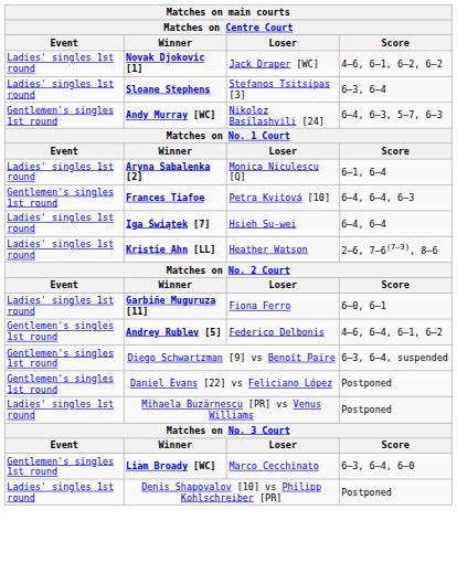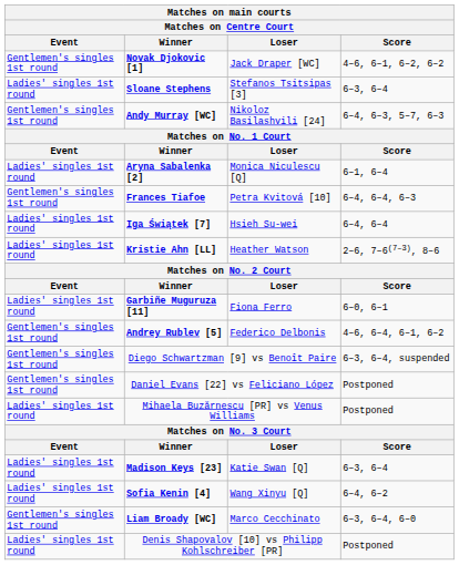 <table class="wikitable collapsible uncollapsed" style="margin:auto;">
 <tr>
 <th colspan="4" style="white-space:nowrap;">Matches on main courts</th>
 </tr>
 <tr>
 <th colspan="4">Matches on <a href='#'>Centre Court</a></th>
 </tr>
 <tr>
 <th width="250">Event</th>
 <th width="220">Winner</th>
 <th width="220">Loser</th>
 <th width="250">Score</th>
 </tr>
 <tr>
-<td><a href='#'>Ladies' singles 1st round</a></td>
+<td><a href='#'>Gentlemen's singles 1st round</a></td>
 <td><strong> <a href='#'>Novak Djokovic</a> [1]</strong></td>
 <td> <a href='#'>Jack Draper</a> [WC]</td>
 <td>4–6, 6–1, 6–2, 6–2</td>
 </tr>
 <tr>
 <td><a href='#'>Ladies' singles 1st round</a></td>
 <td><strong> <a href='#'>Sloane Stephens</a></strong></td>
 <td> <a href='#'>Stefanos Tsitsipas</a> [3]</td>
 <td>6–3, 6–4</td>
 </tr>
 <tr>
 <td><a href='#'>Gentlemen's singles 1st round</a></td>
 <td><strong> <a href='#'>Andy Murray</a> [WC]</strong></td>
 <td> <a href='#'>Nikoloz Basilashvili</a> [24]</td>
 <td>6–4, 6–3, 5–7, 6–3</td>
 </tr>
 <tr>
 <th colspan="4">Matches on <a href='#'>No. 1 Court</a></th>
 </tr>
 <tr>
 <th width="220">Event</th>
 <th width="220">Winner</th>
 <th width="220">Loser</th>
 <th width="250">Score</th>
 </tr>
 <tr>
 <td><a href='#'>Ladies' singles 1st round</a></td>
 <td><strong> <a href='#'>Aryna Sabalenka</a> [2]</strong></td>
 <td> <a href='#'>Monica Niculescu</a> [Q]</td>
 <td>6–1, 6–4</td>
 </tr>
 <tr>
 <td><a href='#'>Gentlemen's singles 1st round</a></td>
 <td><strong> <a href='#'>Frances Tiafoe</a></strong></td>
 <td> <a href='#'>Petra Kvitová</a> [10]</td>
 <td>6–4, 6–4, 6–3</td>
 </tr>
 <tr>
 <td><a href='#'>Ladies' singles 1st round</a></td>
 <td><strong> <a href='#'>Iga Świątek</a> [7]</strong></td>
 <td> <a href='#'>Hsieh Su-wei</a></td>
 <td>6–4, 6–4</td>
 </tr>
 <tr>
 <td><a href='#'>Ladies' singles 1st round</a></td>
 <td><strong> <a href='#'>Kristie Ahn</a> [LL]</strong></td>
 <td> <a href='#'>Heather Watson</a></td>
 <td>2–6, 7–6<sup>(7–3)</sup>, 8–6</td>
 </tr>
 <tr>
 <th colspan="4">Matches on <a href='#'>No. 2 Court</a></th>
 </tr>
 <tr>
 <th width="250">Event</th>
 <th width="220">Winner</th>
 <th width="220">Loser</th>
 <th width="220">Score</th>
 </tr>
 <tr>
 <td><a href='#'>Ladies' singles 1st round</a></td>
 <td><strong> <a href='#'>Garbiñe Muguruza</a> [11]</strong></td>
 <td> <a href='#'>Fiona Ferro</a></td>
 <td>6–0, 6–1</td>
 </tr>
 <tr>
 <td><a href='#'>Gentlemen's singles 1st round</a></td>
 <td><strong> <a href='#'>Andrey Rublev</a> [5]</strong></td>
 <td> <a href='#'>Federico Delbonis</a></td>
 <td>4–6, 6–4, 6–1, 6–2</td>
 </tr>
 <tr>
 <td><a href='#'>Gentlemen's singles 1st round</a></td>
 <td colspan="2" align="center"> <a href='#'>Diego Schwartzman</a> [9] vs  <a href='#'>Benoît Paire</a></td>
 <td>6–3, 6–4, suspended</td>
 </tr>
 <tr>
 <td><a href='#'>Gentlemen's singles 1st round</a></td>
 <td colspan="2" align="center"> <a href='#'>Daniel Evans</a> [22] vs  <a href='#'>Feliciano López</a></td>
 <td>Postponed</td>
 </tr>
 <tr>
 <td><a href='#'>Ladies' singles 1st round</a></td>
 <td colspan="2" align="center"> <a href='#'>Mihaela Buzărnescu</a> [PR] vs  <a href='#'>Venus Williams</a></td>
 <td>Postponed</td>
 </tr>
 <tr>
 <th colspan="4">Matches on <a href='#'>No. 3 Court</a></th>
 </tr>
 <tr>
 <th width="250">Event</th>
 <th width="220">Winner</th>
 <th width="220">Loser</th>
 <th width="220">Score</th>
 </tr>
 <tr>
+<td><a href='#'>Ladies' singles 1st round</a></td>
+<td><strong> <a href='#'>Madison Keys</a> [23]</strong></td>
+<td> <a href='#'>Katie Swan</a> [Q]</td>
+<td>6–3, 6–4</td>
+</tr>
+<tr>
+<td><a href='#'>Ladies' singles 1st round</a></td>
+<td><strong> <a href='#'>Sofia Kenin</a> [4]</strong></td>
+<td> <a href='#'>Wang Xinyu</a> [Q]</td>
+<td>6–4, 6–2</td>
+</tr>
+<tr>
 <td><a href='#'>Gentlemen's singles 1st round</a></td>
 <td><strong> <a href='#'>Liam Broady</a> [WC]</strong></td>
 <td> <a href='#'>Marco Cecchinato</a></td>
 <td>6–3, 6–4, 6–0</td>
 </tr>
 <tr>
 <td><a href='#'>Ladies' singles 1st round</a></td>
 <td colspan="2" align="center"> <a href='#'>Denis Shapovalov</a> [10] vs  <a href='#'>Philipp Kohlschreiber</a> [PR]</td>
 <td>Postponed</td>
 </tr>
 </table>
